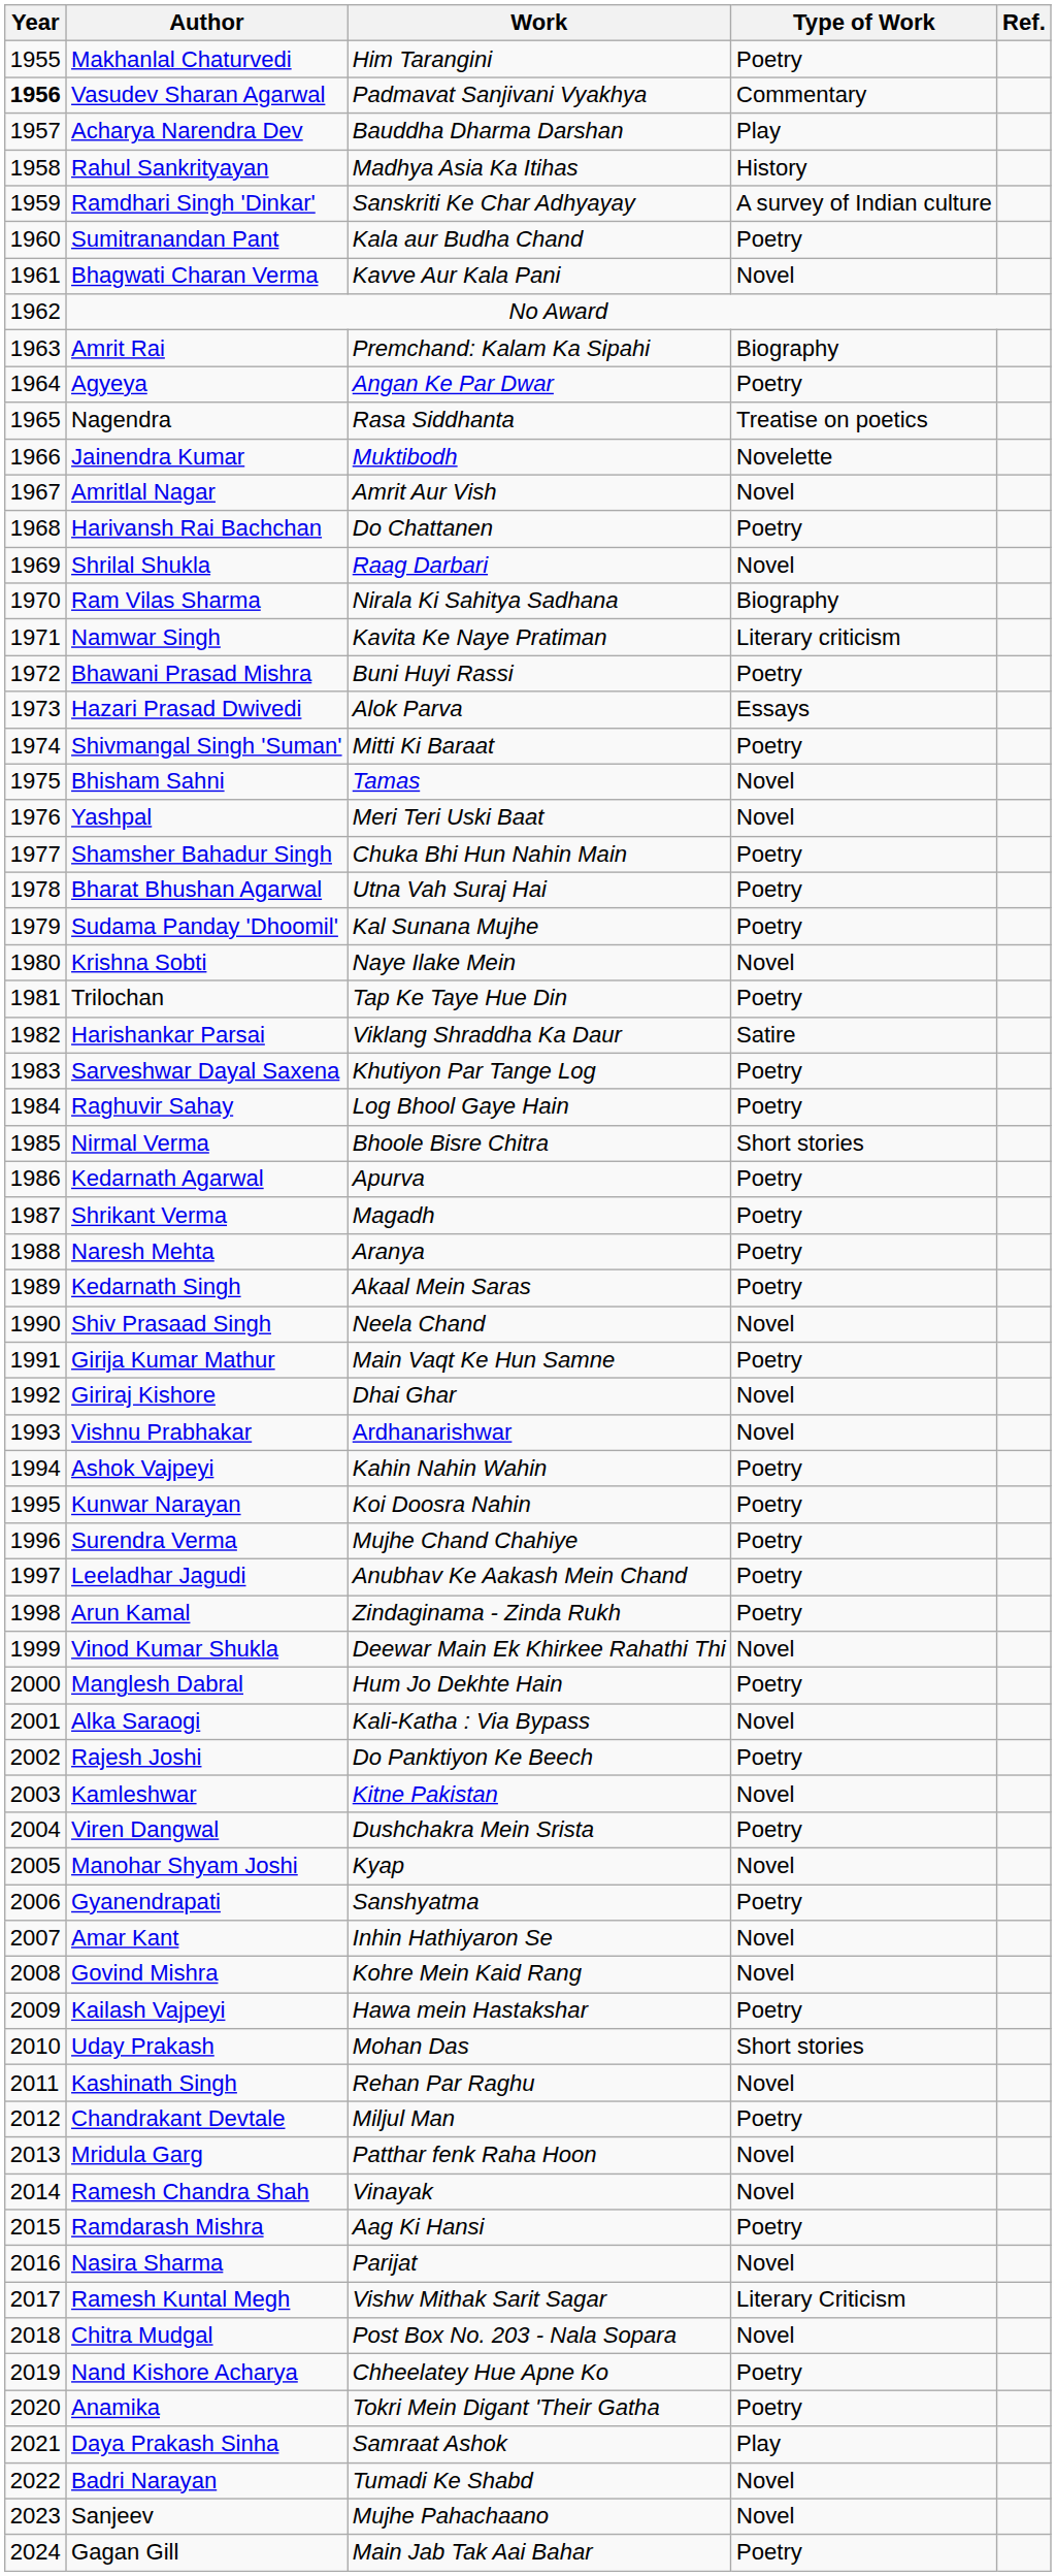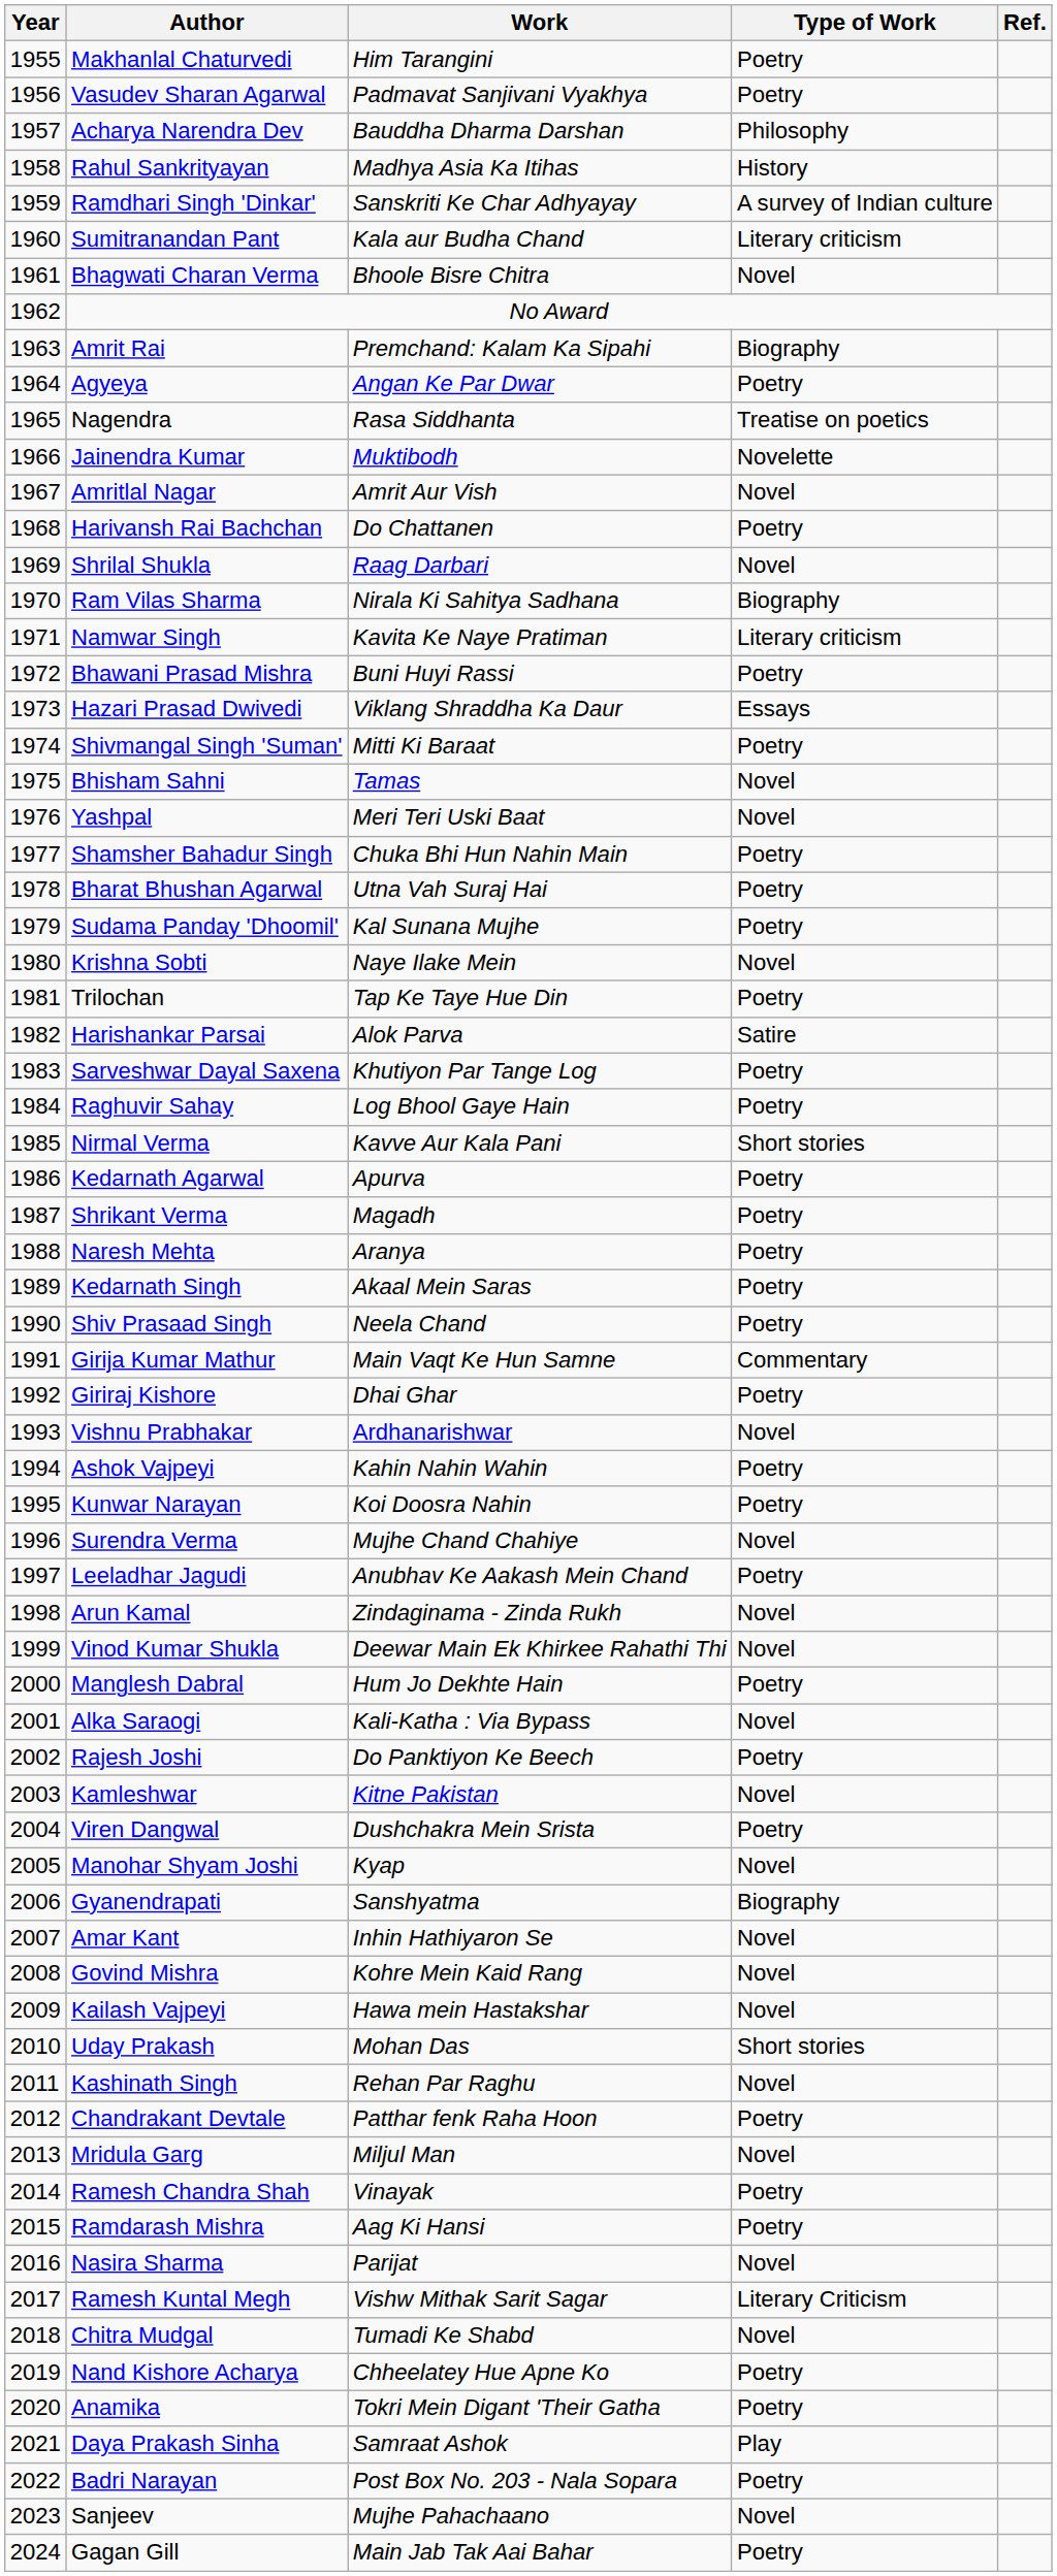 <table class="wikitable">
 <tr>
 <th>Year</th>
 <th>Author</th>
 <th>Work</th>
 <th>Type of Work</th>
 <th>Ref.</th>
 </tr>
 <tr>
 <td>1955</td>
 <td><a href='#'>Makhanlal Chaturvedi</a></td>
 <td><em>Him Tarangini</em></td>
 <td>Poetry</td>
 <td></td>
 </tr>
 <tr>
-<td><strong>1956</strong></td>
+<td>1956</td>
 <td><a href='#'>Vasudev Sharan Agarwal</a></td>
 <td><em>Padmavat Sanjivani Vyakhya</em></td>
-<td>Commentary</td>
+<td>Poetry</td>
 <td></td>
 </tr>
 <tr>
 <td>1957</td>
 <td><a href='#'>Acharya Narendra Dev</a></td>
 <td><em>Bauddha Dharma Darshan</em></td>
-<td>Play</td>
+<td>Philosophy</td>
 <td></td>
 </tr>
 <tr>
 <td>1958</td>
 <td><a href='#'>Rahul Sankrityayan</a></td>
 <td><em>Madhya Asia Ka Itihas</em></td>
 <td>History</td>
 <td></td>
 </tr>
 <tr>
 <td>1959</td>
 <td><a href='#'>Ramdhari Singh 'Dinkar'</a></td>
 <td><em>Sanskriti Ke Char Adhyayay</em></td>
 <td>A survey of Indian culture</td>
 <td></td>
 </tr>
 <tr>
 <td>1960</td>
 <td><a href='#'>Sumitranandan Pant</a></td>
 <td><em>Kala aur Budha Chand</em></td>
-<td>Poetry</td>
+<td>Literary criticism</td>
 <td></td>
 </tr>
 <tr>
 <td>1961</td>
 <td><a href='#'>Bhagwati Charan Verma</a></td>
-<td><em>Kavve Aur Kala Pani</em></td>
+<td><em>Bhoole Bisre Chitra</em></td>
 <td>Novel</td>
 <td></td>
 </tr>
 <tr>
 <td>1962</td>
 <td colspan="4" style="text-align:center;"><em>No Award</em></td>
 </tr>
 <tr>
 <td>1963</td>
 <td><a href='#'>Amrit Rai</a></td>
 <td><em>Premchand: Kalam Ka Sipahi</em></td>
 <td>Biography</td>
 <td></td>
 </tr>
 <tr>
 <td>1964</td>
 <td><a href='#'>Agyeya</a></td>
 <td><em><a href='#'>Angan Ke Par Dwar</a></em></td>
 <td>Poetry</td>
 <td></td>
 </tr>
 <tr>
 <td>1965</td>
 <td>Nagendra</td>
 <td><em>Rasa Siddhanta</em></td>
 <td>Treatise on poetics</td>
 <td></td>
 </tr>
 <tr>
 <td>1966</td>
 <td><a href='#'>Jainendra Kumar</a></td>
 <td><em><a href='#'>Muktibodh</a></em></td>
 <td>Novelette</td>
 <td></td>
 </tr>
 <tr>
 <td>1967</td>
 <td><a href='#'>Amritlal Nagar</a></td>
 <td><em>Amrit Aur Vish</em></td>
 <td>Novel</td>
 <td></td>
 </tr>
 <tr>
 <td>1968</td>
 <td><a href='#'>Harivansh Rai Bachchan</a></td>
 <td><em>Do Chattanen</em></td>
 <td>Poetry</td>
 <td></td>
 </tr>
 <tr>
 <td>1969</td>
 <td><a href='#'>Shrilal Shukla</a></td>
 <td><em><a href='#'>Raag Darbari</a></em></td>
 <td>Novel</td>
 <td></td>
 </tr>
 <tr>
 <td>1970</td>
 <td><a href='#'>Ram Vilas Sharma</a></td>
 <td><em>Nirala Ki Sahitya Sadhana</em></td>
 <td>Biography</td>
 <td></td>
 </tr>
 <tr>
 <td>1971</td>
 <td><a href='#'>Namwar Singh</a></td>
 <td><em>Kavita Ke Naye Pratiman</em></td>
 <td>Literary criticism</td>
 <td></td>
 </tr>
 <tr>
 <td>1972</td>
 <td><a href='#'>Bhawani Prasad Mishra</a></td>
 <td><em>Buni Huyi Rassi</em></td>
 <td>Poetry</td>
 <td></td>
 </tr>
 <tr>
 <td>1973</td>
 <td><a href='#'>Hazari Prasad Dwivedi</a></td>
-<td><em>Alok Parva</em></td>
+<td><em>Viklang Shraddha Ka Daur</em></td>
 <td>Essays</td>
 <td></td>
 </tr>
 <tr>
 <td>1974</td>
 <td><a href='#'>Shivmangal Singh 'Suman'</a></td>
 <td><em>Mitti Ki Baraat</em></td>
 <td>Poetry</td>
 <td></td>
 </tr>
 <tr>
 <td>1975</td>
 <td><a href='#'>Bhisham Sahni</a></td>
 <td><em><a href='#'>Tamas</a></em></td>
 <td>Novel</td>
 <td></td>
 </tr>
 <tr>
 <td>1976</td>
 <td><a href='#'>Yashpal</a></td>
 <td><em>Meri Teri Uski Baat</em></td>
 <td>Novel</td>
 <td></td>
 </tr>
 <tr>
 <td>1977</td>
 <td><a href='#'>Shamsher Bahadur Singh</a></td>
 <td><em>Chuka Bhi Hun Nahin Main</em></td>
 <td>Poetry</td>
 <td></td>
 </tr>
 <tr>
 <td>1978</td>
 <td><a href='#'>Bharat Bhushan Agarwal</a></td>
 <td><em>Utna Vah Suraj Hai</em></td>
 <td>Poetry</td>
 <td></td>
 </tr>
 <tr>
 <td>1979</td>
 <td><a href='#'>Sudama Panday 'Dhoomil'</a></td>
 <td><em>Kal Sunana Mujhe</em></td>
 <td>Poetry</td>
 <td></td>
 </tr>
 <tr>
 <td>1980</td>
 <td><a href='#'>Krishna Sobti</a></td>
 <td><em>Naye Ilake Mein</em></td>
 <td>Novel</td>
 <td></td>
 </tr>
 <tr>
 <td>1981</td>
 <td>Trilochan</td>
 <td><em>Tap Ke Taye Hue Din</em></td>
 <td>Poetry</td>
 <td></td>
 </tr>
 <tr>
 <td>1982</td>
 <td><a href='#'>Harishankar Parsai</a></td>
-<td><em>Viklang Shraddha Ka Daur</em></td>
+<td><em>Alok Parva</em></td>
 <td>Satire</td>
 <td></td>
 </tr>
 <tr>
 <td>1983</td>
 <td><a href='#'>Sarveshwar Dayal Saxena</a></td>
 <td><em>Khutiyon Par Tange Log</em></td>
 <td>Poetry</td>
 <td></td>
 </tr>
 <tr>
 <td>1984</td>
 <td><a href='#'>Raghuvir Sahay</a></td>
 <td><em>Log Bhool Gaye Hain</em></td>
 <td>Poetry</td>
 <td></td>
 </tr>
 <tr>
 <td>1985</td>
 <td><a href='#'>Nirmal Verma</a></td>
-<td><em>Bhoole Bisre Chitra</em></td>
+<td><em>Kavve Aur Kala Pani</em></td>
 <td>Short stories</td>
 <td></td>
 </tr>
 <tr>
 <td>1986</td>
 <td><a href='#'>Kedarnath Agarwal</a></td>
 <td><em>Apurva</em></td>
 <td>Poetry</td>
 <td></td>
 </tr>
 <tr>
 <td>1987</td>
 <td><a href='#'>Shrikant Verma</a></td>
 <td><em>Magadh</em></td>
 <td>Poetry</td>
 <td></td>
 </tr>
 <tr>
 <td>1988</td>
 <td><a href='#'>Naresh Mehta</a></td>
 <td><em>Aranya</em></td>
 <td>Poetry</td>
 <td></td>
 </tr>
 <tr>
 <td>1989</td>
 <td><a href='#'>Kedarnath Singh</a></td>
 <td><em>Akaal Mein Saras</em></td>
 <td>Poetry</td>
 <td></td>
 </tr>
 <tr>
 <td>1990</td>
 <td><a href='#'>Shiv Prasaad Singh</a></td>
 <td><em>Neela Chand</em></td>
-<td>Novel</td>
+<td>Poetry</td>
 <td></td>
 </tr>
 <tr>
 <td>1991</td>
 <td><a href='#'>Girija Kumar Mathur</a></td>
 <td><em>Main Vaqt Ke Hun Samne</em></td>
-<td>Poetry</td>
+<td>Commentary</td>
 <td></td>
 </tr>
 <tr>
 <td>1992</td>
 <td><a href='#'>Giriraj Kishore</a></td>
 <td><em>Dhai Ghar</em></td>
-<td>Novel</td>
+<td>Poetry</td>
 <td></td>
 </tr>
 <tr>
 <td>1993</td>
 <td><a href='#'>Vishnu Prabhakar</a></td>
 <td><a href='#'>Ardhanarishwar</a></td>
 <td>Novel</td>
 <td></td>
 </tr>
 <tr>
 <td>1994</td>
 <td><a href='#'>Ashok Vajpeyi</a></td>
 <td><em>Kahin Nahin Wahin</em></td>
 <td>Poetry</td>
 <td></td>
 </tr>
 <tr>
 <td>1995</td>
 <td><a href='#'>Kunwar Narayan</a></td>
 <td><em>Koi Doosra Nahin</em></td>
 <td>Poetry</td>
 <td></td>
 </tr>
 <tr>
 <td>1996</td>
 <td><a href='#'>Surendra Verma</a></td>
 <td><em>Mujhe Chand Chahiye</em></td>
-<td>Poetry</td>
+<td>Novel</td>
 <td></td>
 </tr>
 <tr>
 <td>1997</td>
 <td><a href='#'>Leeladhar Jagudi</a></td>
 <td><em>Anubhav Ke Aakash Mein Chand</em></td>
 <td>Poetry</td>
 <td></td>
 </tr>
 <tr>
 <td>1998</td>
 <td><a href='#'>Arun Kamal</a></td>
 <td><em>Zindaginama - Zinda Rukh</em></td>
-<td>Poetry</td>
+<td>Novel</td>
 <td></td>
 </tr>
 <tr>
 <td>1999</td>
 <td><a href='#'>Vinod Kumar Shukla</a></td>
 <td><em>Deewar Main Ek Khirkee Rahathi Thi</em></td>
 <td>Novel</td>
 <td></td>
 </tr>
 <tr>
 <td>2000</td>
 <td><a href='#'>Manglesh Dabral</a></td>
 <td><em>Hum Jo Dekhte Hain</em></td>
 <td>Poetry</td>
 <td></td>
 </tr>
 <tr>
 <td>2001</td>
 <td><a href='#'>Alka Saraogi</a></td>
 <td><em>Kali-Katha : Via Bypass</em></td>
 <td>Novel</td>
 <td></td>
 </tr>
 <tr>
 <td>2002</td>
 <td><a href='#'>Rajesh Joshi</a></td>
 <td><em>Do Panktiyon Ke Beech</em></td>
 <td>Poetry</td>
 <td></td>
 </tr>
 <tr>
 <td>2003</td>
 <td><a href='#'>Kamleshwar</a></td>
 <td><em><a href='#'>Kitne Pakistan</a></em></td>
 <td>Novel</td>
 <td></td>
 </tr>
 <tr>
 <td>2004</td>
 <td><a href='#'>Viren Dangwal</a></td>
 <td><em>Dushchakra Mein Srista</em></td>
 <td>Poetry</td>
 <td></td>
 </tr>
 <tr>
 <td>2005</td>
 <td><a href='#'>Manohar Shyam Joshi</a></td>
 <td><em>Kyap</em></td>
 <td>Novel</td>
 <td></td>
 </tr>
 <tr>
 <td>2006</td>
 <td><a href='#'>Gyanendrapati</a></td>
 <td><em>Sanshyatma</em></td>
-<td>Poetry</td>
+<td>Biography</td>
 <td></td>
 </tr>
 <tr>
 <td>2007</td>
 <td><a href='#'>Amar Kant</a></td>
 <td><em>Inhin Hathiyaron Se</em></td>
 <td>Novel</td>
 <td></td>
 </tr>
 <tr>
 <td>2008</td>
 <td><a href='#'>Govind Mishra</a></td>
 <td><em>Kohre Mein Kaid Rang</em></td>
 <td>Novel</td>
 <td></td>
 </tr>
 <tr>
 <td>2009</td>
 <td><a href='#'>Kailash Vajpeyi</a></td>
 <td><em>Hawa mein Hastakshar</em></td>
-<td>Poetry</td>
+<td>Novel</td>
 <td></td>
 </tr>
 <tr>
 <td>2010</td>
 <td><a href='#'>Uday Prakash</a></td>
 <td><em>Mohan Das</em></td>
 <td>Short stories</td>
 <td></td>
 </tr>
 <tr>
 <td>2011</td>
 <td><a href='#'>Kashinath Singh</a></td>
 <td><em>Rehan Par Raghu</em></td>
 <td>Novel</td>
 <td></td>
 </tr>
 <tr>
 <td>2012</td>
 <td><a href='#'>Chandrakant Devtale</a></td>
-<td><em>Miljul Man</em></td>
+<td><em>Patthar fenk Raha Hoon</em></td>
 <td>Poetry</td>
 <td></td>
 </tr>
 <tr>
 <td>2013</td>
 <td><a href='#'>Mridula Garg</a></td>
-<td><em>Patthar fenk Raha Hoon</em></td>
+<td><em>Miljul Man</em></td>
 <td>Novel</td>
 <td></td>
 </tr>
 <tr>
 <td>2014</td>
 <td><a href='#'>Ramesh Chandra Shah</a></td>
 <td><em>Vinayak</em></td>
-<td>Novel</td>
+<td>Poetry</td>
 <td></td>
 </tr>
 <tr>
 <td>2015</td>
 <td><a href='#'>Ramdarash Mishra</a></td>
 <td><em>Aag Ki Hansi</em></td>
 <td>Poetry</td>
 <td></td>
 </tr>
 <tr>
 <td>2016</td>
 <td><a href='#'>Nasira Sharma</a></td>
 <td><em>Parijat</em></td>
 <td>Novel</td>
 <td></td>
 </tr>
 <tr>
 <td>2017</td>
 <td><a href='#'>Ramesh Kuntal Megh</a></td>
 <td><em>Vishw Mithak Sarit Sagar</em></td>
 <td>Literary Criticism</td>
 <td></td>
 </tr>
 <tr>
 <td>2018</td>
 <td><a href='#'>Chitra Mudgal</a></td>
-<td><em>Post Box No. 203 - Nala Sopara</em></td>
+<td><em>Tumadi Ke Shabd</em></td>
 <td>Novel</td>
 <td></td>
 </tr>
 <tr>
 <td>2019</td>
 <td><a href='#'>Nand Kishore Acharya</a></td>
 <td><em>Chheelatey Hue Apne Ko</em></td>
 <td>Poetry</td>
 <td></td>
 </tr>
 <tr>
 <td>2020</td>
 <td><a href='#'>Anamika</a></td>
 <td><em>Tokri Mein Digant 'Their Gatha</em></td>
 <td>Poetry</td>
 <td></td>
 </tr>
 <tr>
 <td>2021</td>
 <td><a href='#'>Daya Prakash Sinha</a></td>
 <td><em>Samraat Ashok</em></td>
 <td>Play</td>
 <td></td>
 </tr>
 <tr>
 <td>2022</td>
 <td><a href='#'>Badri Narayan</a></td>
-<td><em>Tumadi Ke Shabd</em></td>
-<td>Novel</td>
+<td><em>Post Box No. 203 - Nala Sopara</em></td>
+<td>Poetry</td>
 <td></td>
 </tr>
 <tr>
 <td>2023</td>
 <td>Sanjeev</td>
 <td><em>Mujhe Pahachaano</em></td>
 <td>Novel</td>
 <td></td>
 </tr>
 <tr>
 <td>2024</td>
 <td>Gagan Gill</td>
 <td><em>Main Jab Tak Aai Bahar</em></td>
 <td>Poetry</td>
 <td></td>
 </tr>
 </table>
